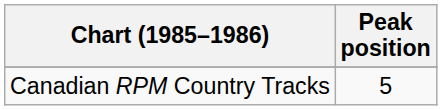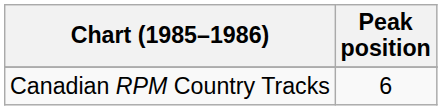 <table class="wikitable sortable">
 <tr>
 <th align="left">Chart (1985–1986)</th>
 <th align="center">Peak<br>position</th>
 </tr>
 <tr>
 </tr>
 <tr>
 <td align="left">Canadian <em>RPM</em> Country Tracks</td>
-<td align="center">5</td>
+<td align="center">6</td>
 </tr>
 </table>
